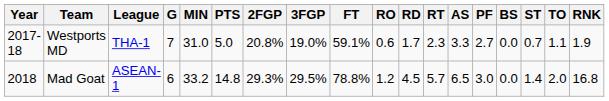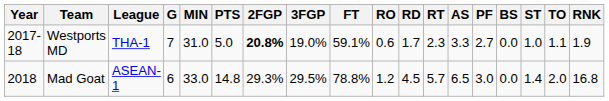 <table class="wikitable">
 <tr>
 <th>Year</th>
 <th>Team</th>
 <th>League</th>
 <th>G</th>
 <th>MIN</th>
 <th>PTS</th>
 <th>2FGP</th>
 <th>3FGP</th>
 <th>FT</th>
 <th>RO</th>
 <th>RD</th>
 <th>RT</th>
 <th>AS</th>
 <th>PF</th>
 <th>BS</th>
 <th>ST</th>
 <th>TO</th>
 <th>RNK</th>
 </tr>
 <tr>
 <td align="left">2017-18</td>
 <td align="left">Westports MD</td>
 <td align="left"><a href='#'>THA-1</a></td>
 <td>7</td>
 <td>31.0</td>
 <td>5.0</td>
-<td>20.8%</td>
+<td><strong>20.8%</strong></td>
 <td>19.0%</td>
 <td>59.1%</td>
 <td>0.6</td>
 <td>1.7</td>
 <td>2.3</td>
 <td>3.3</td>
 <td>2.7</td>
 <td>0.0</td>
-<td>0.7</td>
+<td>1.0</td>
 <td>1.1</td>
 <td>1.9</td>
 </tr>
 <tr>
 <td align="left">2018</td>
 <td align="left">Mad Goat</td>
 <td align="left"><a href='#'>ASEAN-1</a></td>
 <td>6</td>
-<td>33.2</td>
+<td>33.0</td>
 <td>14.8</td>
 <td>29.3%</td>
 <td>29.5%</td>
 <td>78.8%</td>
 <td>1.2</td>
 <td>4.5</td>
 <td>5.7</td>
 <td>6.5</td>
 <td>3.0</td>
 <td>0.0</td>
 <td>1.4</td>
 <td>2.0</td>
 <td>16.8</td>
 </tr>
 </table>
